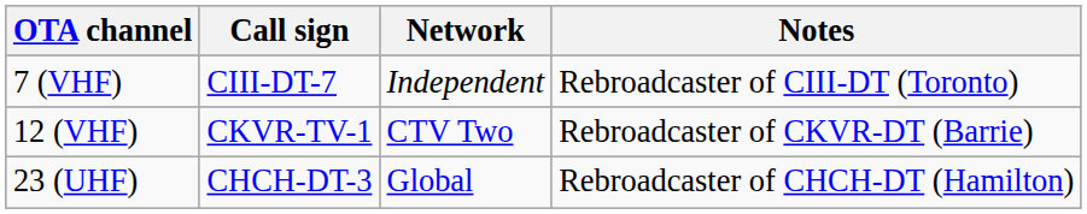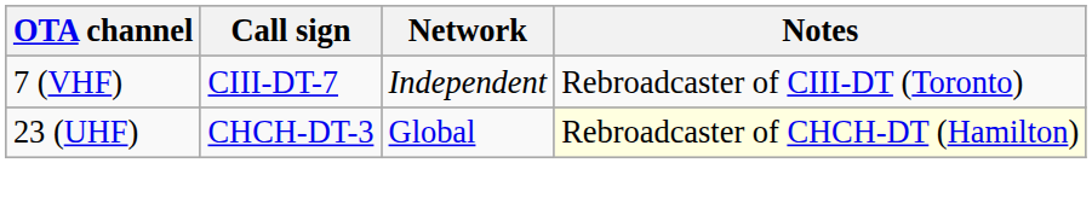 <table class="wikitable sortable">
 <tr>
 <th><a href='#'>OTA</a> channel</th>
 <th>Call sign</th>
 <th>Network</th>
 <th>Notes</th>
 </tr>
 <tr>
 <td>7 (<a href='#'>VHF</a>)</td>
 <td><a href='#'>CIII-DT-7</a></td>
 <td><em>Independent</em></td>
 <td>Rebroadcaster of <a href='#'>CIII-DT</a> (<a href='#'>Toronto</a>)</td>
 </tr>
 <tr>
-<td>12 (<a href='#'>VHF</a>)</td>
-<td><a href='#'>CKVR-TV-1</a></td>
-<td><a href='#'>CTV Two</a></td>
-<td>Rebroadcaster of <a href='#'>CKVR-DT</a> (<a href='#'>Barrie</a>)</td>
-</tr>
-<tr>
 <td>23 (<a href='#'>UHF</a>)</td>
 <td><a href='#'>CHCH-DT-3</a></td>
 <td><a href='#'>Global</a></td>
-<td>Rebroadcaster of <a href='#'>CHCH-DT</a> (<a href='#'>Hamilton</a>)</td>
+<td style="background: lightyellow;">Rebroadcaster of <a href='#'>CHCH-DT</a> (<a href='#'>Hamilton</a>)</td>
 </tr>
 </table>
